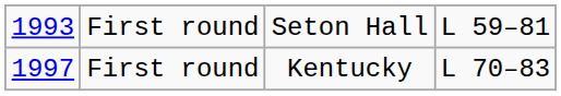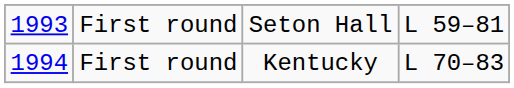 <table class="wikitable">
 <tr align="center">
 <td><a href='#'>1993</a></td>
 <td>First round</td>
 <td>Seton Hall</td>
 <td>L 59–81</td>
 </tr>
 <tr align="center">
-<td><a href='#'>1997</a></td>
+<td><a href='#'>1994</a></td>
 <td>First round</td>
 <td>Kentucky</td>
 <td>L 70–83</td>
 </tr>
 </table>
